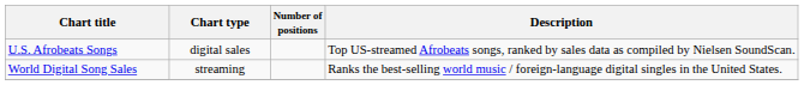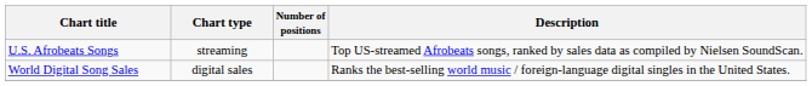 <table class="wikitable sortable">
 <tr>
 <th style="width:200px;">Chart title</th>
 <th width=120>Chart type</th>
 <th><small>Number of<br>positions</small></th>
 <th class="unsortable">Description</th>
 </tr>
 <tr>
 <td><a href='#'>U.S. Afrobeats Songs</a></td>
-<td align=center>digital sales</td>
+<td align=center>streaming</td>
 <td align=center></td>
 <td>Top US-streamed <a href='#'>Afrobeats</a> songs, ranked by sales data as compiled by Nielsen SoundScan.</td>
 </tr>
 <tr>
 <td><a href='#'>World Digital Song Sales</a></td>
-<td align=center>streaming</td>
+<td align=center>digital sales</td>
 <td align=center></td>
 <td>Ranks the best-selling <a href='#'>world music</a> / foreign-language digital singles in the United States.</td>
 </tr>
 <tr>
 </tr>
 </table>
